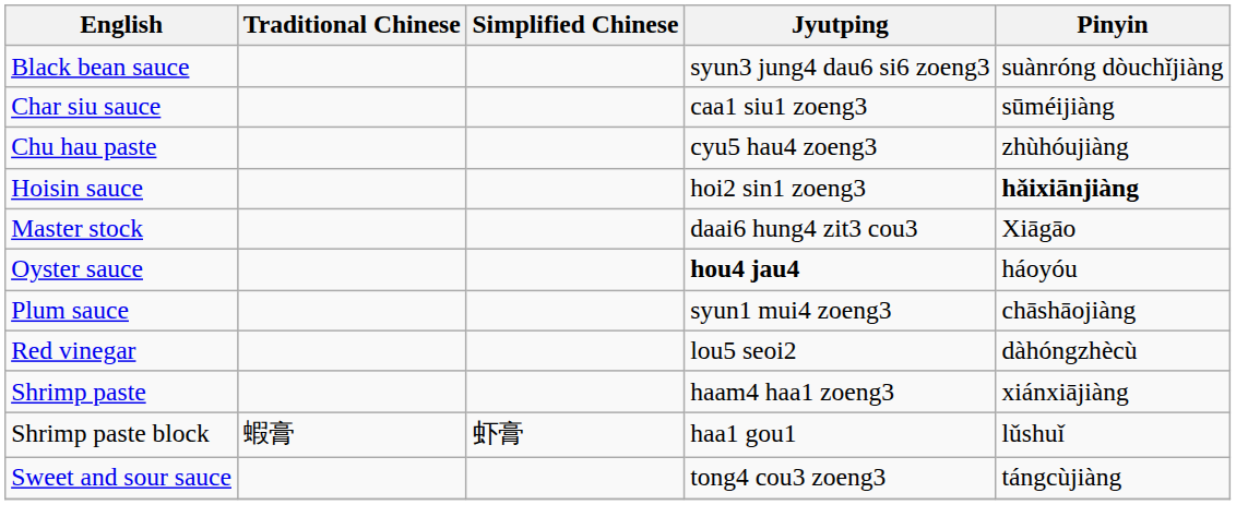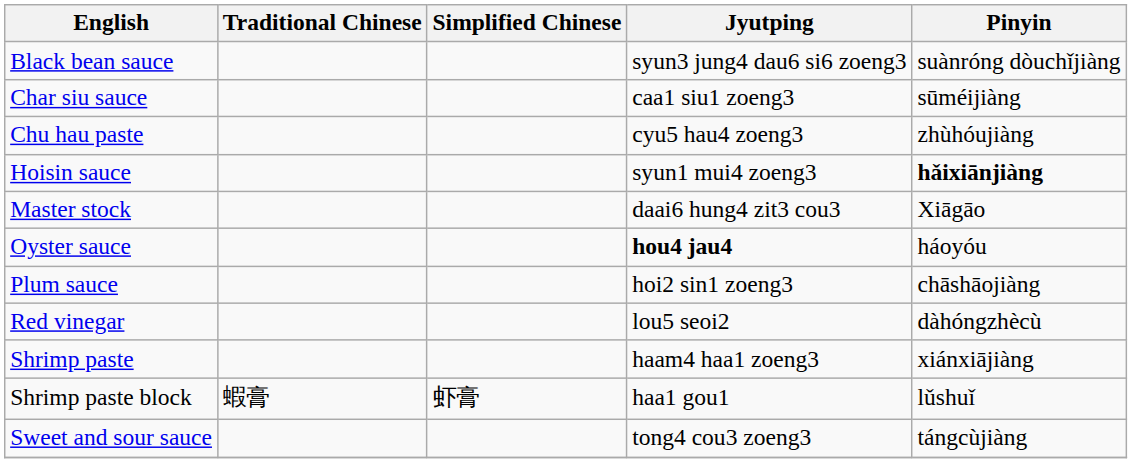 <table class="wikitable">
 <tr>
 <th>English</th>
 <th>Traditional Chinese</th>
 <th>Simplified Chinese</th>
 <th>Jyutping</th>
 <th>Pinyin</th>
 </tr>
 <tr>
 <td><a href='#'>Black bean sauce</a></td>
 <td></td>
 <td></td>
 <td>syun3 jung4 dau6 si6 zoeng3</td>
 <td>suànróng dòuchǐjiàng</td>
 </tr>
 <tr>
 <td><a href='#'>Char siu sauce</a></td>
 <td></td>
 <td></td>
 <td>caa1 siu1 zoeng3</td>
 <td>sūméijiàng</td>
 </tr>
 <tr>
 <td><a href='#'>Chu hau paste</a></td>
 <td></td>
 <td></td>
 <td>cyu5 hau4 zoeng3</td>
 <td>zhùhóujiàng</td>
 </tr>
 <tr>
 <td><a href='#'>Hoisin sauce</a></td>
 <td></td>
 <td></td>
-<td>hoi2 sin1 zoeng3</td>
+<td>syun1 mui4 zoeng3</td>
 <td><strong>hǎixiānjiàng</strong></td>
 </tr>
 <tr>
 <td><a href='#'>Master stock</a></td>
 <td></td>
 <td></td>
 <td>daai6 hung4 zit3 cou3</td>
 <td>Xiāgāo</td>
 </tr>
 <tr>
 <td><a href='#'>Oyster sauce</a></td>
 <td></td>
 <td></td>
 <td><strong>hou4 jau4</strong></td>
 <td>háoyóu</td>
 </tr>
 <tr>
 <td><a href='#'>Plum sauce</a></td>
 <td></td>
 <td></td>
-<td>syun1 mui4 zoeng3</td>
+<td>hoi2 sin1 zoeng3</td>
 <td>chāshāojiàng</td>
 </tr>
 <tr>
 <td><a href='#'>Red vinegar</a></td>
 <td></td>
 <td></td>
 <td>lou5 seoi2</td>
 <td>dàhóngzhècù</td>
 </tr>
 <tr>
 <td><a href='#'>Shrimp paste</a></td>
 <td></td>
 <td></td>
 <td>haam4 haa1 zoeng3</td>
 <td>xiánxiājiàng</td>
 </tr>
 <tr>
 <td>Shrimp paste block</td>
 <td>蝦膏</td>
 <td>虾膏</td>
 <td>haa1 gou1</td>
 <td>lǔshuǐ</td>
 </tr>
 <tr>
 <td><a href='#'>Sweet and sour sauce</a></td>
 <td></td>
 <td></td>
 <td>tong4 cou3 zoeng3</td>
 <td>tángcùjiàng</td>
 </tr>
 <tr>
 </tr>
 </table>
